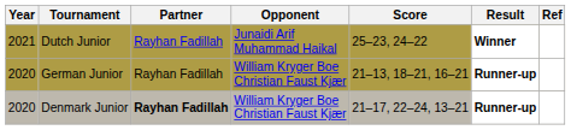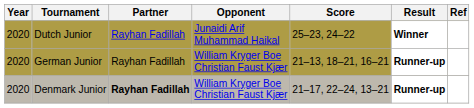 <table class="sortable wikitable" style="font-size: 90%;">
 <tr>
 <th>Year</th>
 <th>Tournament</th>
 <th>Partner</th>
 <th>Opponent</th>
 <th>Score</th>
 <th>Result</th>
 <th>Ref</th>
 </tr>
 <tr style="background:#AE9C45">
-<td align="center">2021</td>
+<td align="center">2020</td>
 <td align="left">Dutch Junior</td>
 <td align="left"> <a href='#'>Rayhan Fadillah</a></td>
 <td align="left"> <a href='#'>Junaidi Arif</a><br> <a href='#'>Muhammad Haikal</a></td>
 <td align="left">25–23, 24–22</td>
 <td style="text-align:left; background:white"> <strong>Winner</strong></td>
 <td style="text-align:center; background:white"></td>
 </tr>
 <tr style="background:#AE9C45">
 <td align="center">2020</td>
 <td align="left">German Junior</td>
 <td align="left"> Rayhan Fadillah</td>
 <td align="left"> <a href='#'>William Kryger Boe</a><br> <a href='#'>Christian Faust Kjær</a></td>
 <td align="left">21–13, 18–21, 16–21</td>
 <td style="text-align:left; background:white"> <strong>Runner-up</strong></td>
 <td style="text-align:center; background:white"></td>
 </tr>
 <tr style="background:#BDB8AD">
 <td align="center">2020</td>
 <td align="left">Denmark Junior</td>
 <td align="left"><strong> Rayhan Fadillah</strong></td>
 <td align="left"> <a href='#'>William Kryger Boe</a><br> <a href='#'>Christian Faust Kjær</a></td>
 <td align="left">21–17, 22–24, 13–21</td>
 <td style="text-align:left; background:white"> <strong>Runner-up</strong></td>
 <td style="text-align:center; background:white"></td>
 </tr>
 </table>
